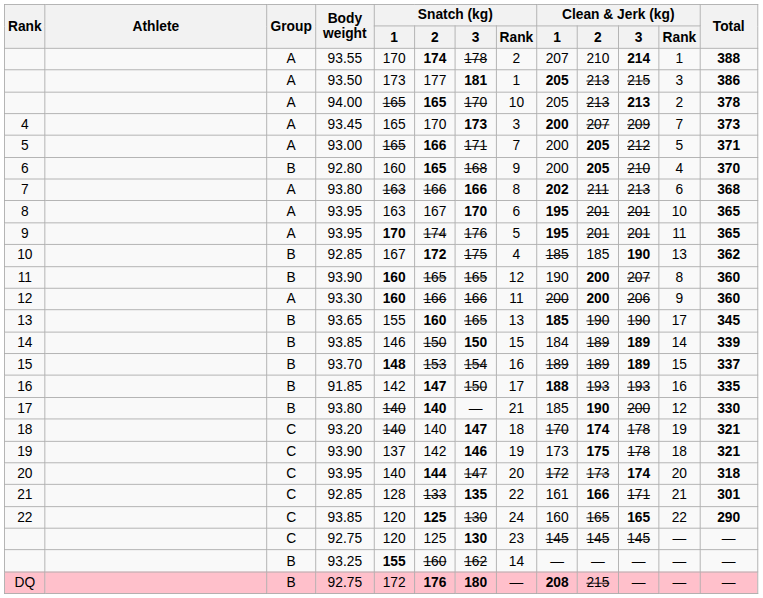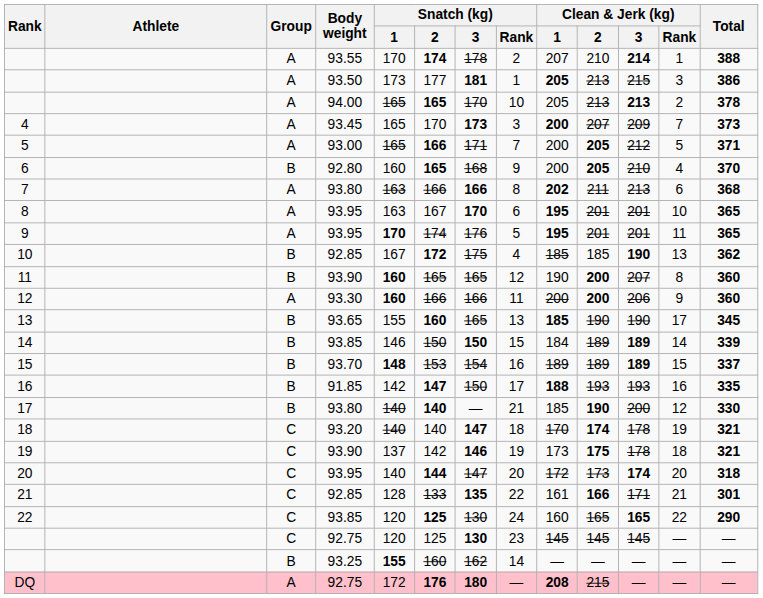 <table class = "wikitable" style="text-align:center;">
 <tr>
 <th rowspan=2 width=40>Rank</th>
 <th rowspan=2 width=250>Athlete</th>
 <th rowspan=2 width=50>Group</th>
 <th rowspan=2 width=60>Body weight</th>
 <th colspan=4>Snatch (kg)</th>
 <th colspan=4>Clean & Jerk (kg)</th>
 <th rowspan=2 width=60>Total</th>
 </tr>
 <tr>
 <th width=40>1</th>
 <th width=40>2</th>
 <th width=40>3</th>
 <th width=40>Rank</th>
 <th width=40>1</th>
 <th width=40>2</th>
 <th width=40>3</th>
 <th width=40>Rank</th>
 </tr>
 <tr>
 <td></td>
 <td align=left></td>
 <td>A</td>
 <td>93.55</td>
 <td>170</td>
 <td><strong>174</strong></td>
 <td><s>178</s></td>
 <td>2</td>
 <td>207</td>
 <td>210</td>
 <td><strong>214</strong></td>
 <td>1</td>
 <td><strong>388</strong></td>
 </tr>
 <tr>
 <td></td>
 <td align=left></td>
 <td>A</td>
 <td>93.50</td>
 <td>173</td>
 <td>177</td>
 <td><strong>181</strong></td>
 <td>1</td>
 <td><strong>205</strong></td>
 <td><s>213</s></td>
 <td><s>215</s></td>
 <td>3</td>
 <td><strong>386</strong></td>
 </tr>
 <tr>
 <td></td>
 <td align=left></td>
 <td>A</td>
 <td>94.00</td>
 <td><s>165</s></td>
 <td><strong>165</strong></td>
 <td><s>170</s></td>
 <td>10</td>
 <td>205</td>
 <td><s>213</s></td>
 <td><strong>213</strong></td>
 <td>2</td>
 <td><strong>378</strong></td>
 </tr>
 <tr>
 <td>4</td>
 <td align=left></td>
 <td>A</td>
 <td>93.45</td>
 <td>165</td>
 <td>170</td>
 <td><strong>173</strong></td>
 <td>3</td>
 <td><strong>200</strong></td>
 <td><s>207</s></td>
 <td><s>209</s></td>
 <td>7</td>
 <td><strong>373</strong></td>
 </tr>
 <tr>
 <td>5</td>
 <td align=left></td>
 <td>A</td>
 <td>93.00</td>
 <td><s>165</s></td>
 <td><strong>166</strong></td>
 <td><s>171</s></td>
 <td>7</td>
 <td>200</td>
 <td><strong>205</strong></td>
 <td><s>212</s></td>
 <td>5</td>
 <td><strong>371</strong></td>
 </tr>
 <tr>
 <td>6</td>
 <td align=left></td>
 <td>B</td>
 <td>92.80</td>
 <td>160</td>
 <td><strong>165</strong></td>
 <td><s>168</s></td>
 <td>9</td>
 <td>200</td>
 <td><strong>205</strong></td>
 <td><s>210</s></td>
 <td>4</td>
 <td><strong>370</strong></td>
 </tr>
 <tr>
 <td>7</td>
 <td align=left></td>
 <td>A</td>
 <td>93.80</td>
 <td><s>163</s></td>
 <td><s>166</s></td>
 <td><strong>166</strong></td>
 <td>8</td>
 <td><strong>202</strong></td>
 <td><s>211</s></td>
 <td><s>213</s></td>
 <td>6</td>
 <td><strong>368</strong></td>
 </tr>
 <tr>
 <td>8</td>
 <td align=left></td>
 <td>A</td>
 <td>93.95</td>
 <td>163</td>
 <td>167</td>
 <td><strong>170</strong></td>
 <td>6</td>
 <td><strong>195</strong></td>
 <td><s>201</s></td>
 <td><s>201</s></td>
 <td>10</td>
 <td><strong>365</strong></td>
 </tr>
 <tr>
 <td>9</td>
 <td align=left></td>
 <td>A</td>
 <td>93.95</td>
 <td><strong>170</strong></td>
 <td><s>174</s></td>
 <td><s>176</s></td>
 <td>5</td>
 <td><strong>195</strong></td>
 <td><s>201</s></td>
 <td><s>201</s></td>
 <td>11</td>
 <td><strong>365</strong></td>
 </tr>
 <tr>
 <td>10</td>
 <td align=left></td>
 <td>B</td>
 <td>92.85</td>
 <td>167</td>
 <td><strong>172</strong></td>
 <td><s>175</s></td>
 <td>4</td>
 <td><s>185</s></td>
 <td>185</td>
 <td><strong>190</strong></td>
 <td>13</td>
 <td><strong>362</strong></td>
 </tr>
 <tr>
 <td>11</td>
 <td align=left></td>
 <td>B</td>
 <td>93.90</td>
 <td><strong>160</strong></td>
 <td><s>165</s></td>
 <td><s>165</s></td>
 <td>12</td>
 <td>190</td>
 <td><strong>200</strong></td>
 <td><s>207</s></td>
 <td>8</td>
 <td><strong>360</strong></td>
 </tr>
 <tr>
 <td>12</td>
 <td align=left></td>
 <td>A</td>
 <td>93.30</td>
 <td><strong>160</strong></td>
 <td><s>166</s></td>
 <td><s>166</s></td>
 <td>11</td>
 <td><s>200</s></td>
 <td><strong>200</strong></td>
 <td><s>206</s></td>
 <td>9</td>
 <td><strong>360</strong></td>
 </tr>
 <tr>
 <td>13</td>
 <td align=left></td>
 <td>B</td>
 <td>93.65</td>
 <td>155</td>
 <td><strong>160</strong></td>
 <td><s>165</s></td>
 <td>13</td>
 <td><strong>185</strong></td>
 <td><s>190</s></td>
 <td><s>190</s></td>
 <td>17</td>
 <td><strong>345</strong></td>
 </tr>
 <tr>
 <td>14</td>
 <td align=left></td>
 <td>B</td>
 <td>93.85</td>
 <td>146</td>
 <td><s>150</s></td>
 <td><strong>150</strong></td>
 <td>15</td>
 <td>184</td>
 <td><s>189</s></td>
 <td><strong>189</strong></td>
 <td>14</td>
 <td><strong>339</strong></td>
 </tr>
 <tr>
 <td>15</td>
 <td align=left></td>
 <td>B</td>
 <td>93.70</td>
 <td><strong>148</strong></td>
 <td><s>153</s></td>
 <td><s>154</s></td>
 <td>16</td>
 <td><s>189</s></td>
 <td><s>189</s></td>
 <td><strong>189</strong></td>
 <td>15</td>
 <td><strong>337</strong></td>
 </tr>
 <tr>
 <td>16</td>
 <td align=left></td>
 <td>B</td>
 <td>91.85</td>
 <td>142</td>
 <td><strong>147</strong></td>
 <td><s>150</s></td>
 <td>17</td>
 <td><strong>188</strong></td>
 <td><s>193</s></td>
 <td><s>193</s></td>
 <td>16</td>
 <td><strong>335</strong></td>
 </tr>
 <tr>
 <td>17</td>
 <td align=left></td>
 <td>B</td>
 <td>93.80</td>
 <td><s>140</s></td>
 <td><strong>140</strong></td>
 <td>—</td>
 <td>21</td>
 <td>185</td>
 <td><strong>190</strong></td>
 <td><s>200</s></td>
 <td>12</td>
 <td><strong>330</strong></td>
 </tr>
 <tr>
 <td>18</td>
 <td align=left></td>
 <td>C</td>
 <td>93.20</td>
 <td><s>140</s></td>
 <td>140</td>
 <td><strong>147</strong></td>
 <td>18</td>
 <td><s>170</s></td>
 <td><strong>174</strong></td>
 <td><s>178</s></td>
 <td>19</td>
 <td><strong>321</strong></td>
 </tr>
 <tr>
 <td>19</td>
 <td align=left></td>
 <td>C</td>
 <td>93.90</td>
 <td>137</td>
 <td>142</td>
 <td><strong>146</strong></td>
 <td>19</td>
 <td>173</td>
 <td><strong>175</strong></td>
 <td><s>178</s></td>
 <td>18</td>
 <td><strong>321</strong></td>
 </tr>
 <tr>
 <td>20</td>
 <td align=left></td>
 <td>C</td>
 <td>93.95</td>
 <td>140</td>
 <td><strong>144</strong></td>
 <td><s>147</s></td>
 <td>20</td>
 <td><s>172</s></td>
 <td><s>173</s></td>
 <td><strong>174</strong></td>
 <td>20</td>
 <td><strong>318</strong></td>
 </tr>
 <tr>
 <td>21</td>
 <td align=left></td>
 <td>C</td>
 <td>92.85</td>
 <td>128</td>
 <td><s>133</s></td>
 <td><strong>135</strong></td>
 <td>22</td>
 <td>161</td>
 <td><strong>166</strong></td>
 <td><s>171</s></td>
 <td>21</td>
 <td><strong>301</strong></td>
 </tr>
 <tr>
 <td>22</td>
 <td align=left></td>
 <td>C</td>
 <td>93.85</td>
 <td>120</td>
 <td><strong>125</strong></td>
 <td><s>130</s></td>
 <td>24</td>
 <td>160</td>
 <td><s>165</s></td>
 <td><strong>165</strong></td>
 <td>22</td>
 <td><strong>290</strong></td>
 </tr>
 <tr>
 <td></td>
 <td align=left></td>
 <td>C</td>
 <td>92.75</td>
 <td>120</td>
 <td>125</td>
 <td><strong>130</strong></td>
 <td>23</td>
 <td><s>145</s></td>
 <td><s>145</s></td>
 <td><s>145</s></td>
 <td>—</td>
 <td>—</td>
 </tr>
 <tr>
 <td></td>
 <td align=left></td>
 <td>B</td>
 <td>93.25</td>
 <td><strong>155</strong></td>
 <td><s>160</s></td>
 <td><s>162</s></td>
 <td>14</td>
 <td>—</td>
 <td>—</td>
 <td>—</td>
 <td>—</td>
 <td>—</td>
 </tr>
 <tr bgcolor=pink>
 <td>DQ</td>
 <td align=left></td>
-<td>B</td>
+<td>A</td>
 <td>92.75</td>
 <td>172</td>
 <td><strong>176</strong></td>
 <td><strong>180</strong></td>
 <td>—</td>
 <td><strong>208</strong></td>
 <td><s>215</s></td>
 <td>—</td>
 <td>—</td>
 <td>—</td>
 </tr>
 </table>
